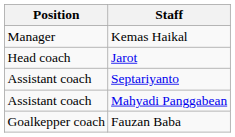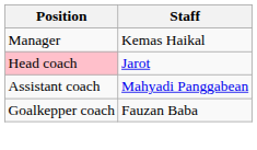 <table class="wikitable">
 <tr>
 <th>Position</th>
 <th>Staff</th>
 </tr>
 <tr>
 <td>Manager</td>
 <td> Kemas Haikal</td>
 </tr>
 <tr>
-<td>Head coach</td>
+<td style="background: pink;">Head coach</td>
 <td> <a href='#'>Jarot</a></td>
-</tr>
-<tr>
-<td>Assistant coach</td>
-<td> <a href='#'>Septariyanto</a></td>
 </tr>
 <tr>
 <td>Assistant coach</td>
 <td> <a href='#'>Mahyadi Panggabean</a></td>
 </tr>
 <tr>
 <td>Goalkepper coach</td>
 <td> Fauzan Baba</td>
 </tr>
 </table>
